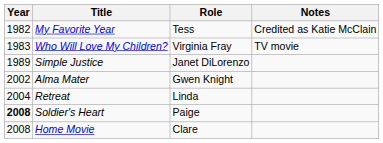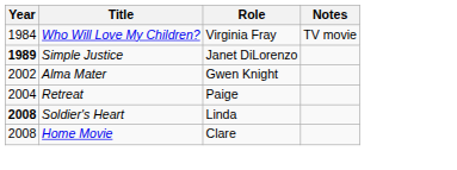 <table class="wikitable sortable">
 <tr>
 <th>Year</th>
 <th>Title</th>
 <th>Role</th>
 <th class="unsortable">Notes</th>
 </tr>
 <tr>
-<td>1982</td>
-<td><em><a href='#'>My Favorite Year</a></em></td>
-<td>Tess</td>
-<td>Credited as Katie McClain</td>
-</tr>
-<tr>
-<td>1983</td>
+<td>1984</td>
 <td><em><a href='#'>Who Will Love My Children?</a></em></td>
 <td>Virginia Fray</td>
 <td>TV movie</td>
 </tr>
 <tr>
-<td>1989</td>
+<td><strong>1989</strong></td>
 <td><em>Simple Justice</em></td>
 <td>Janet DiLorenzo</td>
 <td></td>
 </tr>
 <tr>
 <td>2002</td>
 <td><em>Alma Mater</em></td>
 <td>Gwen Knight</td>
 <td></td>
 </tr>
 <tr>
 <td>2004</td>
 <td><em>Retreat</em></td>
-<td>Linda</td>
+<td>Paige</td>
 <td></td>
 </tr>
 <tr>
 <td><strong>2008</strong></td>
 <td><em>Soldier's Heart</em></td>
-<td>Paige</td>
+<td>Linda</td>
 <td></td>
 </tr>
 <tr>
 <td>2008</td>
 <td><em><a href='#'>Home Movie</a></em></td>
 <td>Clare</td>
 <td></td>
 </tr>
 </table>
